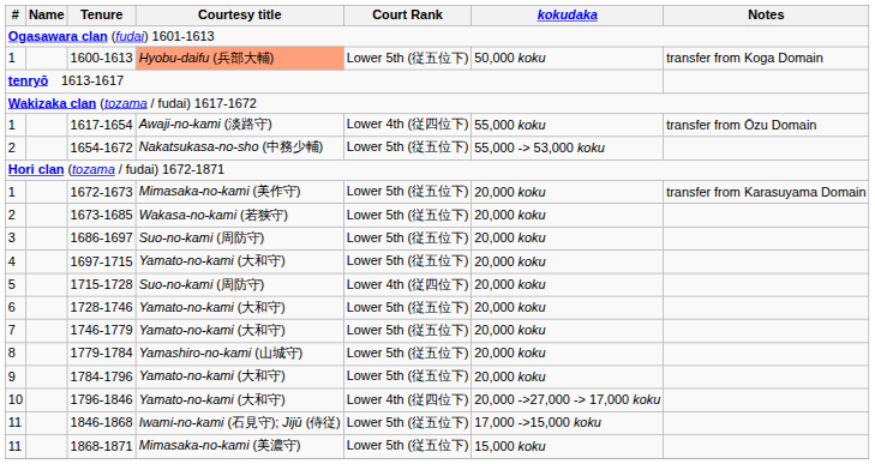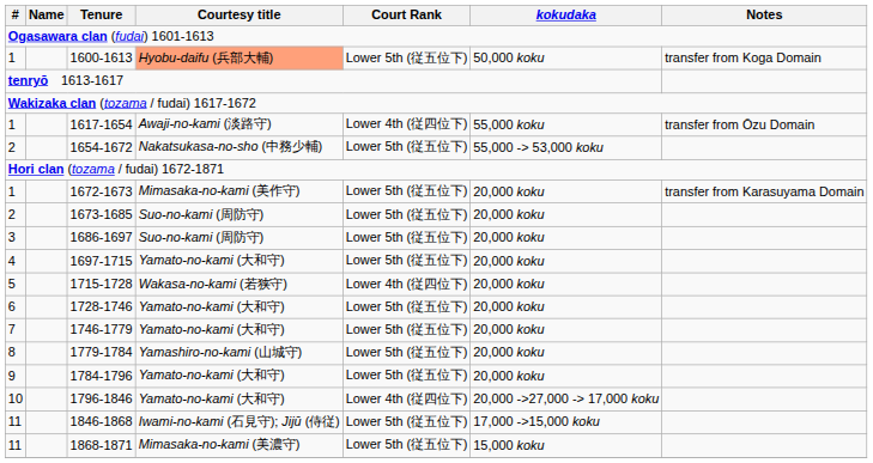 <table class=wikitable>
 <tr>
 <th>#</th>
 <th>Name</th>
 <th>Tenure</th>
 <th>Courtesy title</th>
 <th>Court Rank</th>
 <th><em><a href='#'>kokudaka</a></em></th>
 <th>Notes</th>
 </tr>
 <tr>
 <td colspan=7> <strong><a href='#'>Ogasawara clan</a></strong> (<em><a href='#'>fudai</a></em>) 1601-1613</td>
 </tr>
 <tr>
 <td>1</td>
 <td></td>
 <td>1600-1613</td>
 <td style="background: lightsalmon;"><em>Hyobu-daifu</em> (兵部大輔)</td>
 <td>Lower 5th (従五位下)</td>
 <td>50,000 <em>koku</em></td>
 <td>transfer from Koga Domain</td>
 </tr>
 <tr>
 <td colspan=6> <strong><a href='#'>tenryō</a></strong>　1613-1617</td>
 </tr>
 <tr>
 <td colspan=7> <strong><a href='#'>Wakizaka clan</a></strong> (<em><a href='#'>tozama</a></em> / fudai) 1617-1672</td>
 </tr>
 <tr>
 <td>1</td>
 <td></td>
 <td>1617-1654</td>
 <td><em>Awaji-no-kami</em> (淡路守)</td>
 <td>Lower 4th (従四位下)</td>
 <td>55,000 <em>koku</em></td>
 <td>transfer from Ōzu Domain</td>
 </tr>
 <tr>
 <td>2</td>
 <td></td>
 <td>1654-1672</td>
 <td><em>Nakatsukasa-no-sho</em> (中務少輔)</td>
 <td>Lower 5th (従五位下)</td>
 <td>55,000 -> 53,000 <em>koku</em></td>
 <td></td>
 </tr>
 <tr>
 <td colspan=7> <strong><a href='#'>Hori clan</a></strong> (<em><a href='#'>tozama</a></em> / fudai) 1672-1871</td>
 </tr>
 <tr>
 <td>1</td>
 <td></td>
 <td>1672-1673</td>
 <td><em>Mimasaka-no-kami</em> (美作守)</td>
 <td>Lower 5th (従五位下)</td>
 <td>20,000 <em>koku</em></td>
 <td>transfer from Karasuyama Domain</td>
 </tr>
 <tr>
 <td>2</td>
 <td></td>
 <td>1673-1685</td>
-<td><em>Wakasa-no-kami</em> (若狭守)</td>
+<td><em>Suo-no-kami</em> (周防守)</td>
 <td>Lower 5th (従五位下)</td>
 <td>20,000 <em>koku</em></td>
 <td></td>
 </tr>
 <tr>
 <td>3</td>
 <td></td>
 <td>1686-1697</td>
 <td><em>Suo-no-kami</em> (周防守)</td>
 <td>Lower 5th (従五位下)</td>
 <td>20,000 <em>koku</em></td>
 <td></td>
 </tr>
 <tr>
 <td>4</td>
 <td></td>
 <td>1697-1715</td>
 <td><em>Yamato-no-kami</em> (大和守)</td>
 <td>Lower 5th (従五位下)</td>
 <td>20,000 <em>koku</em></td>
 <td></td>
 </tr>
 <tr>
 <td>5</td>
 <td></td>
 <td>1715-1728</td>
-<td><em>Suo-no-kami</em> (周防守)</td>
+<td><em>Wakasa-no-kami</em> (若狭守)</td>
 <td>Lower 4th (従四位下)</td>
 <td>20,000 <em>koku</em></td>
 <td></td>
 </tr>
 <tr>
 <td>6</td>
 <td></td>
 <td>1728-1746</td>
 <td><em>Yamato-no-kami</em> (大和守)</td>
 <td>Lower 5th (従五位下)</td>
 <td>20,000 <em>koku</em></td>
 <td></td>
 </tr>
 <tr>
 <td>7</td>
 <td></td>
 <td>1746-1779</td>
 <td><em>Yamato-no-kami</em> (大和守)</td>
 <td>Lower 5th (従五位下)</td>
 <td>20,000 <em>koku</em></td>
 <td></td>
 </tr>
 <tr>
 <td>8</td>
 <td></td>
 <td>1779-1784</td>
 <td><em>Yamashiro-no-kami</em> (山城守)</td>
 <td>Lower 5th (従五位下)</td>
 <td>20,000 <em>koku</em></td>
 <td></td>
 </tr>
 <tr>
 <td>9</td>
 <td></td>
 <td>1784-1796</td>
 <td><em>Yamato-no-kami</em> (大和守)</td>
 <td>Lower 5th (従五位下)</td>
 <td>20,000 <em>koku</em></td>
 <td></td>
 </tr>
 <tr>
 <td>10</td>
 <td></td>
 <td>1796-1846</td>
 <td><em>Yamato-no-kami</em> (大和守)</td>
 <td>Lower 4th (従四位下)</td>
 <td>20,000 ->27,000 -> 17,000 <em>koku</em></td>
 <td></td>
 </tr>
 <tr>
 <td>11</td>
 <td></td>
 <td>1846-1868</td>
 <td><em>Iwami-no-kami</em> (石見守); <em>Jijū</em> (侍従)</td>
 <td>Lower 5th (従五位下)</td>
 <td>17,000 ->15,000 <em>koku</em></td>
 <td></td>
 </tr>
 <tr>
 <td>11</td>
 <td></td>
 <td>1868-1871</td>
 <td><em>Mimasaka-no-kami</em> (美濃守)</td>
 <td>Lower 5th (従五位下)</td>
 <td>15,000 <em>koku</em></td>
 <td></td>
 </tr>
 <tr>
 </tr>
 </table>
